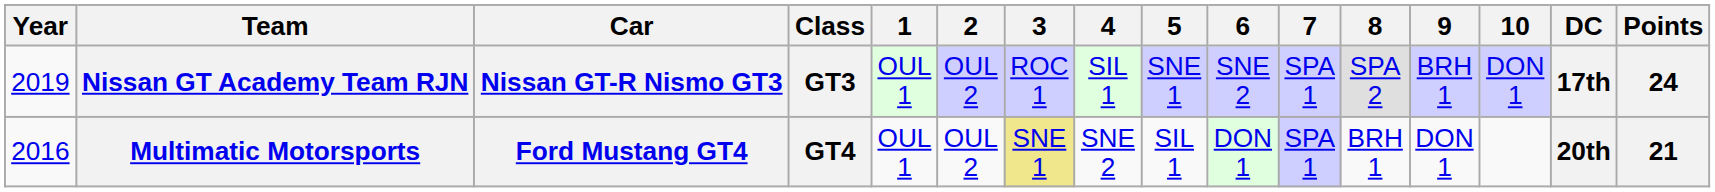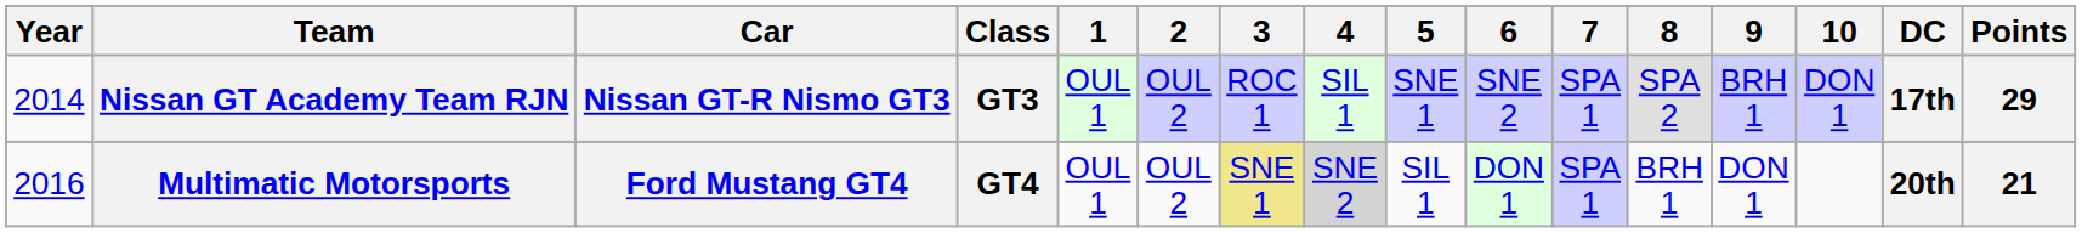 <table class="wikitable" style="text-align:center; font-size:85%">
 <tr>
 <th>Year</th>
 <th>Team</th>
 <th>Car</th>
 <th>Class</th>
 <th>1</th>
 <th>2</th>
 <th>3</th>
 <th>4</th>
 <th>5</th>
 <th>6</th>
 <th>7</th>
 <th>8</th>
 <th>9</th>
 <th>10</th>
 <th>DC</th>
 <th>Points</th>
 </tr>
 <tr>
-<td><a href='#'>2019</a></td>
+<td><a href='#'>2014</a></td>
 <th><a href='#'>Nissan GT Academy Team RJN</a></th>
 <th><a href='#'>Nissan GT-R Nismo GT3</a></th>
 <th>GT3</th>
 <td style="background:#dfffdf;"><a href='#'>OUL<br>1</a><br></td>
 <td style="background:#cfcfff;"><a href='#'>OUL<br>2</a><br></td>
 <td style="background:#cfcfff;"><a href='#'>ROC<br>1</a><br></td>
 <td style="background:#dfffdf;"><a href='#'>SIL<br>1</a><br></td>
 <td style="background:#cfcfff;"><a href='#'>SNE<br>1</a><br></td>
 <td style="background:#cfcfff;"><a href='#'>SNE<br>2</a><br></td>
 <td style="background:#cfcfff;"><a href='#'>SPA<br>1</a><br></td>
 <td style="background:#dfdfdf;"><a href='#'>SPA<br>2</a><br></td>
 <td style="background:#cfcfff;"><a href='#'>BRH<br>1</a><br></td>
 <td style="background:#cfcfff;"><a href='#'>DON<br>1</a><br></td>
 <th>17th</th>
-<th>24</th>
+<th>29</th>
 </tr>
 <tr>
 <td><a href='#'>2016</a></td>
 <th><a href='#'>Multimatic Motorsports</a></th>
 <th><a href='#'>Ford Mustang GT4</a></th>
 <th>GT4</th>
 <td><a href='#'>OUL<br>1</a></td>
 <td><a href='#'>OUL<br>2</a></td>
 <td style="background: khaki;"><a href='#'>SNE<br>1</a></td>
-<td><a href='#'>SNE<br>2</a></td>
+<td style="background: lightgrey;"><a href='#'>SNE<br>2</a></td>
 <td><a href='#'>SIL<br>1</a></td>
 <td style="background:#DFFFDF;"><a href='#'>DON<br>1</a><br></td>
 <td style="background:#CFCFFF;"><a href='#'>SPA<br>1</a><br></td>
 <td><a href='#'>BRH<br>1</a></td>
 <td><a href='#'>DON<br>1</a></td>
 <td></td>
 <th>20th</th>
 <th>21</th>
 </tr>
 </table>
